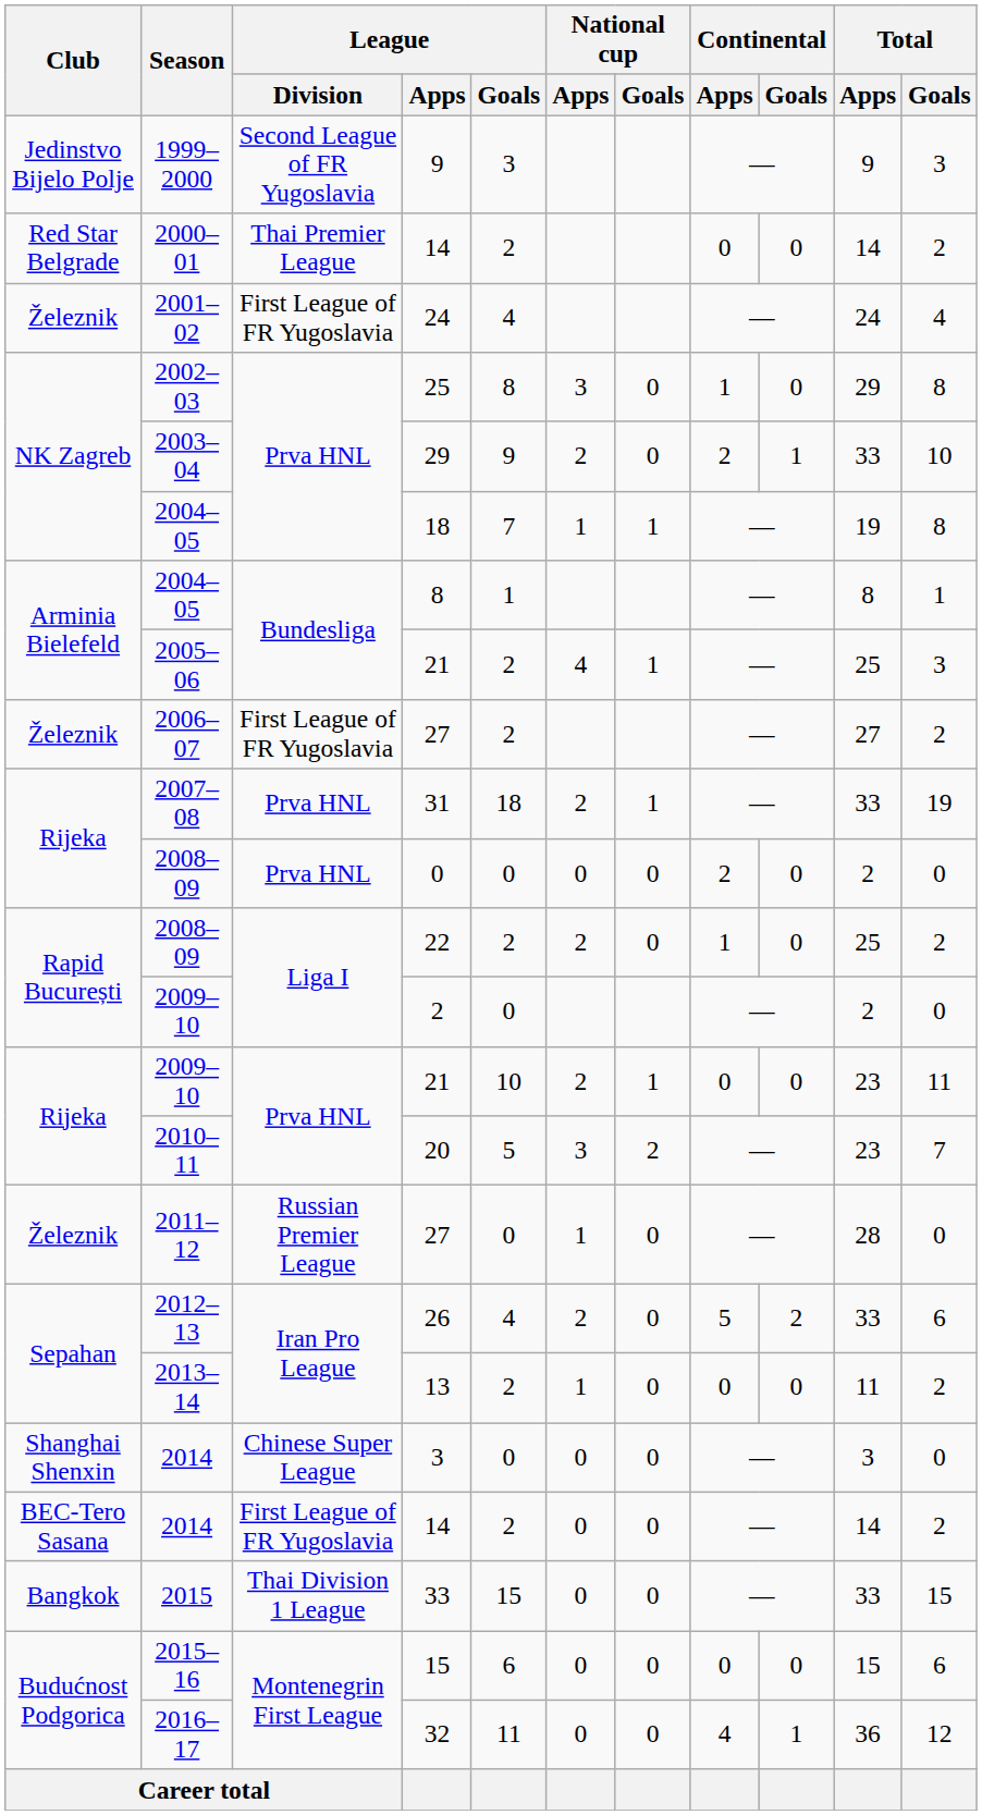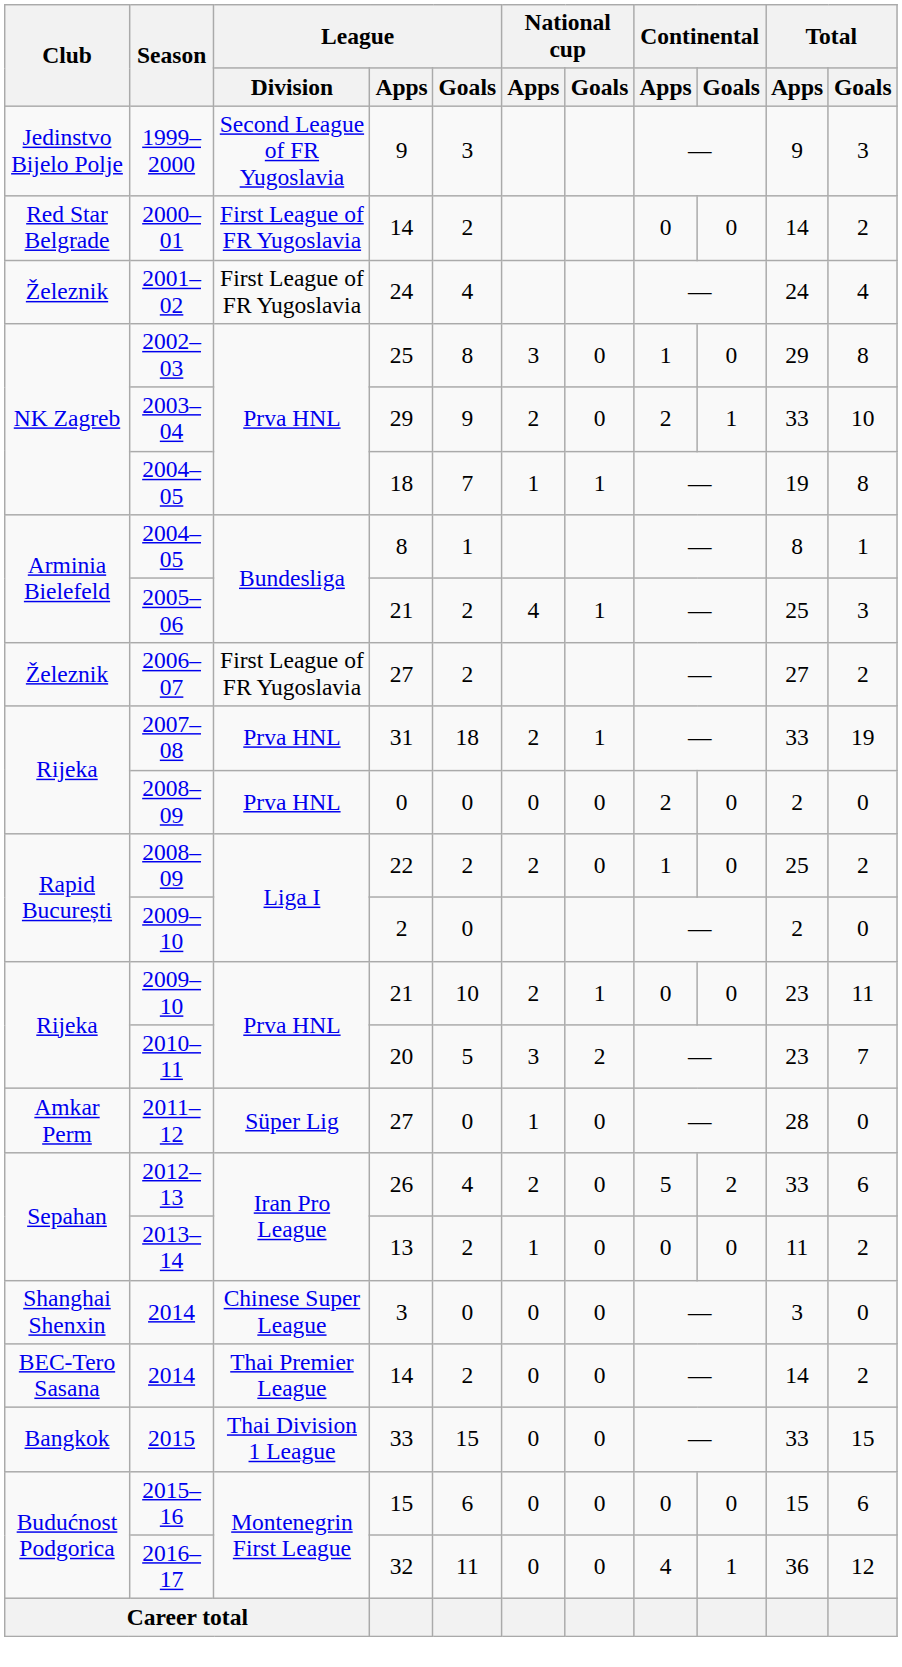 <table class="wikitable" style="text-align:center">
 <tr>
 <th rowspan="2">Club</th>
 <th rowspan="2">Season</th>
 <th colspan="3">League</th>
 <th colspan="2">National cup</th>
 <th colspan="2">Continental</th>
 <th colspan="2">Total</th>
 </tr>
 <tr>
 <th>Division</th>
 <th>Apps</th>
 <th>Goals</th>
 <th>Apps</th>
 <th>Goals</th>
 <th>Apps</th>
 <th>Goals</th>
 <th>Apps</th>
 <th>Goals</th>
 </tr>
 <tr>
 <td><a href='#'>Jedinstvo Bijelo Polje</a></td>
 <td><a href='#'>1999–2000</a></td>
 <td><a href='#'>Second League of FR Yugoslavia</a></td>
 <td>9</td>
 <td>3</td>
 <td></td>
 <td></td>
 <td colspan="2">—</td>
 <td>9</td>
 <td>3</td>
 </tr>
 <tr>
 <td><a href='#'>Red Star Belgrade</a></td>
 <td><a href='#'>2000–01</a></td>
-<td><a href='#'>Thai Premier League</a></td>
+<td><a href='#'>First League of FR Yugoslavia</a></td>
 <td>14</td>
 <td>2</td>
 <td></td>
 <td></td>
 <td>0</td>
 <td>0</td>
 <td>14</td>
 <td>2</td>
 </tr>
 <tr>
 <td><a href='#'>Železnik</a></td>
 <td><a href='#'>2001–02</a></td>
 <td>First League of FR Yugoslavia</td>
 <td>24</td>
 <td>4</td>
 <td></td>
 <td></td>
 <td colspan="2">—</td>
 <td>24</td>
 <td>4</td>
 </tr>
 <tr>
 <td rowspan="3"><a href='#'>NK Zagreb</a></td>
 <td><a href='#'>2002–03</a></td>
 <td rowspan="3"><a href='#'>Prva HNL</a></td>
 <td>25</td>
 <td>8</td>
 <td>3</td>
 <td>0</td>
 <td>1</td>
 <td>0</td>
 <td>29</td>
 <td>8</td>
 </tr>
 <tr>
 <td><a href='#'>2003–04</a></td>
 <td>29</td>
 <td>9</td>
 <td>2</td>
 <td>0</td>
 <td>2</td>
 <td>1</td>
 <td>33</td>
 <td>10</td>
 </tr>
 <tr>
 <td><a href='#'>2004–05</a></td>
 <td>18</td>
 <td>7</td>
 <td>1</td>
 <td>1</td>
 <td colspan="2">—</td>
 <td>19</td>
 <td>8</td>
 </tr>
 <tr>
 <td rowspan="2"><a href='#'>Arminia Bielefeld</a></td>
 <td><a href='#'>2004–05</a></td>
 <td rowspan="2"><a href='#'>Bundesliga</a></td>
 <td>8</td>
 <td>1</td>
 <td></td>
 <td></td>
 <td colspan="2">—</td>
 <td>8</td>
 <td>1</td>
 </tr>
 <tr>
 <td><a href='#'>2005–06</a></td>
 <td>21</td>
 <td>2</td>
 <td>4</td>
 <td>1</td>
 <td colspan="2">—</td>
 <td>25</td>
 <td>3</td>
 </tr>
 <tr>
 <td><a href='#'>Železnik</a></td>
 <td><a href='#'>2006–07</a></td>
 <td>First League of FR Yugoslavia</td>
 <td>27</td>
 <td>2</td>
 <td></td>
 <td></td>
 <td colspan="2">—</td>
 <td>27</td>
 <td>2</td>
 </tr>
 <tr>
 <td rowspan="2"><a href='#'>Rijeka</a></td>
 <td><a href='#'>2007–08</a></td>
 <td><a href='#'>Prva HNL</a></td>
 <td>31</td>
 <td>18</td>
 <td>2</td>
 <td>1</td>
 <td colspan="2">—</td>
 <td>33</td>
 <td>19</td>
 </tr>
 <tr>
 <td><a href='#'>2008–09</a></td>
 <td><a href='#'>Prva HNL</a></td>
 <td>0</td>
 <td>0</td>
 <td>0</td>
 <td>0</td>
 <td>2</td>
 <td>0</td>
 <td>2</td>
 <td>0</td>
 </tr>
 <tr>
 <td rowspan="2"><a href='#'>Rapid București</a></td>
 <td><a href='#'>2008–09</a></td>
 <td rowspan="2"><a href='#'>Liga I</a></td>
 <td>22</td>
 <td>2</td>
 <td>2</td>
 <td>0</td>
 <td>1</td>
 <td>0</td>
 <td>25</td>
 <td>2</td>
 </tr>
 <tr>
 <td><a href='#'>2009–10</a></td>
 <td>2</td>
 <td>0</td>
 <td></td>
 <td></td>
 <td colspan="2">—</td>
 <td>2</td>
 <td>0</td>
 </tr>
 <tr>
 <td rowspan="2"><a href='#'>Rijeka</a></td>
 <td><a href='#'>2009–10</a></td>
 <td rowspan="2"><a href='#'>Prva HNL</a></td>
 <td>21</td>
 <td>10</td>
 <td>2</td>
 <td>1</td>
 <td>0</td>
 <td>0</td>
 <td>23</td>
 <td>11</td>
 </tr>
 <tr>
 <td><a href='#'>2010–11</a></td>
 <td>20</td>
 <td>5</td>
 <td>3</td>
 <td>2</td>
 <td colspan="2">—</td>
 <td>23</td>
 <td>7</td>
 </tr>
 <tr>
-<td><a href='#'>Železnik</a></td>
+<td><a href='#'>Amkar Perm</a></td>
 <td><a href='#'>2011–12</a></td>
-<td><a href='#'>Russian Premier League</a></td>
+<td><a href='#'>Süper Lig</a></td>
 <td>27</td>
 <td>0</td>
 <td>1</td>
 <td>0</td>
 <td colspan="2">—</td>
 <td>28</td>
 <td>0</td>
 </tr>
 <tr>
 <td rowspan="2"><a href='#'>Sepahan</a></td>
 <td><a href='#'>2012–13</a></td>
 <td rowspan="2"><a href='#'>Iran Pro League</a></td>
 <td>26</td>
 <td>4</td>
 <td>2</td>
 <td>0</td>
 <td>5</td>
 <td>2</td>
 <td>33</td>
 <td>6</td>
 </tr>
 <tr>
 <td><a href='#'>2013–14</a></td>
 <td>13</td>
 <td>2</td>
 <td>1</td>
 <td>0</td>
 <td>0</td>
 <td>0</td>
 <td>11</td>
 <td>2</td>
 </tr>
 <tr>
 <td><a href='#'>Shanghai Shenxin</a></td>
 <td><a href='#'>2014</a></td>
 <td><a href='#'>Chinese Super League</a></td>
 <td>3</td>
 <td>0</td>
 <td>0</td>
 <td>0</td>
 <td colspan="2">—</td>
 <td>3</td>
 <td>0</td>
 </tr>
 <tr>
 <td><a href='#'>BEC-Tero Sasana</a></td>
 <td><a href='#'>2014</a></td>
-<td><a href='#'>First League of FR Yugoslavia</a></td>
+<td><a href='#'>Thai Premier League</a></td>
 <td>14</td>
 <td>2</td>
 <td>0</td>
 <td>0</td>
 <td colspan="2">—</td>
 <td>14</td>
 <td>2</td>
 </tr>
 <tr>
 <td><a href='#'>Bangkok</a></td>
 <td><a href='#'>2015</a></td>
 <td><a href='#'>Thai Division 1 League</a></td>
 <td>33</td>
 <td>15</td>
 <td>0</td>
 <td>0</td>
 <td colspan="2">—</td>
 <td>33</td>
 <td>15</td>
 </tr>
 <tr>
 <td rowspan="2"><a href='#'>Budućnost Podgorica</a></td>
 <td><a href='#'>2015–16</a></td>
 <td rowspan="2"><a href='#'>Montenegrin First League</a></td>
 <td>15</td>
 <td>6</td>
 <td>0</td>
 <td>0</td>
 <td>0</td>
 <td>0</td>
 <td>15</td>
 <td>6</td>
 </tr>
 <tr>
 <td><a href='#'>2016–17</a></td>
 <td>32</td>
 <td>11</td>
 <td>0</td>
 <td>0</td>
 <td>4</td>
 <td>1</td>
 <td>36</td>
 <td>12</td>
 </tr>
 <tr>
 <th colspan=3>Career total</th>
 <th></th>
 <th></th>
 <th></th>
 <th></th>
 <th></th>
 <th></th>
 <th></th>
 <th></th>
 </tr>
 </table>
